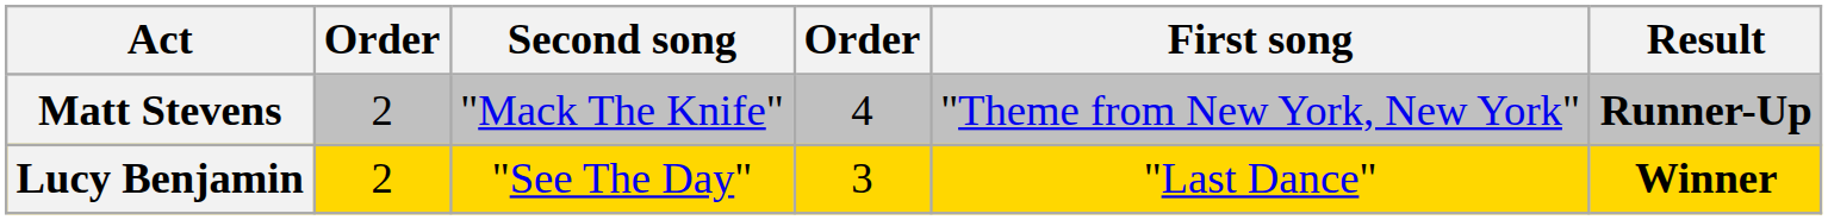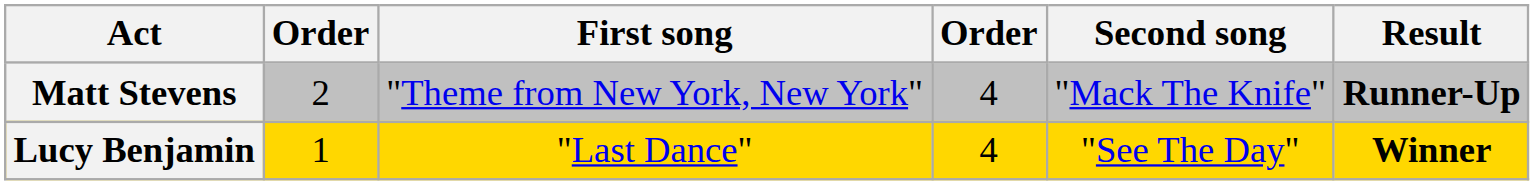 <table class="wikitable plainrowheaders" style="text-align:center;">
 <tr>
 <th scope="col">Act</th>
 <th scope="col">Order</th>
+<th scope="col">First song</th>
+<th scope="col">Order</th>
 <th scope="col">Second song</th>
-<th scope="col">Order</th>
-<th scope="col">First song</th>
 <th scope="col">Result</th>
 </tr>
 <tr style="background:silver">
 <th scope="row">Matt Stevens</th>
 <td>2</td>
+<td>"<a href='#'>Theme from New York, New York</a>"</td>
+<td>4</td>
 <td>"<a href='#'>Mack The Knife</a>"</td>
-<td>4</td>
-<td>"<a href='#'>Theme from New York, New York</a>"</td>
 <td><strong>Runner-Up</strong></td>
 </tr>
 <tr style="background: gold">
 <th scope="row">Lucy Benjamin</th>
-<td>2</td>
+<td>1</td>
+<td>"<a href='#'>Last Dance</a>"</td>
+<td>4</td>
 <td>"<a href='#'>See The Day</a>"</td>
-<td>3</td>
-<td>"<a href='#'>Last Dance</a>"</td>
 <td><strong>Winner</strong></td>
 </tr>
 </table>
